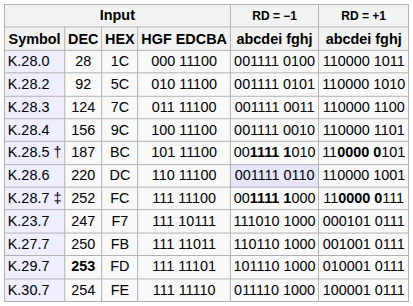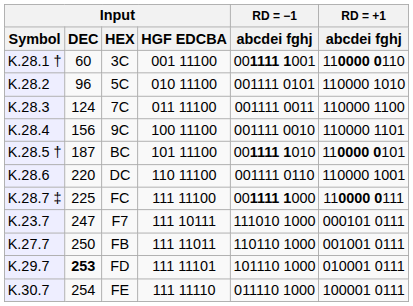 <table class="wikitable" style="text-align:center">
 <tr>
 <th colspan="4">Input</th>
 <th><small>RD = −1</small></th>
 <th><small>RD = +1</small></th>
 </tr>
 <tr>
 <th>Symbol</th>
 <th>DEC</th>
 <th>HEX</th>
 <th>HGF EDCBA</th>
 <th>abcdei fghj</th>
 <th>abcdei fghj</th>
 </tr>
 <tr>
-<td align="left" style="background:#EEEEFF;">K.28.0</td>
-<td>28</td>
-<td>1C</td>
-<td>000 11100</td>
-<td>001111 0100</td>
-<td>110000 1011</td>
+<td align="left" style="background:#EEEEFF;">K.28.1 †</td>
+<td>60</td>
+<td>3C</td>
+<td>001 11100</td>
+<td>00<strong>1111 1</strong>001</td>
+<td>11<strong>0000 0</strong>110</td>
 </tr>
 <tr>
 <td align="left" style="background:#EEEEFF;">K.28.2 </td>
-<td>92</td>
+<td>96</td>
 <td>5C</td>
 <td>010 11100</td>
 <td>001111 0101</td>
 <td>110000 1010</td>
 </tr>
 <tr>
 <td align="left" style="background:#EEEEFF;">K.28.3 </td>
 <td>124</td>
 <td>7C</td>
 <td>011 11100</td>
 <td>001111 0011</td>
 <td>110000 1100</td>
 </tr>
 <tr>
 <td align="left" style="background:#EEEEFF;">K.28.4 </td>
 <td>156</td>
 <td>9C</td>
 <td>100 11100</td>
 <td>001111 0010</td>
 <td>110000 1101</td>
 </tr>
 <tr>
 <td align="left" style="background:#EEEEFF;">K.28.5 †</td>
 <td>187</td>
 <td>BC</td>
 <td>101 11100</td>
 <td>00<strong>1111 1</strong>010</td>
 <td>11<strong>0000 0</strong>101</td>
 </tr>
 <tr>
 <td align="left" style="background:#EEEEFF;">K.28.6 </td>
 <td>220</td>
 <td>DC</td>
 <td>110 11100</td>
-<td style="background: lavender;">001111 0110</td>
+<td>001111 0110</td>
 <td>110000 1001</td>
 </tr>
 <tr>
 <td align="left" style="background:#EEEEFF;">K.28.7 ‡</td>
-<td>252</td>
+<td>225</td>
 <td>FC</td>
 <td>111 11100</td>
 <td>00<strong>1111 1</strong>000</td>
 <td>11<strong>0000 0</strong>111</td>
 </tr>
 <tr>
 <td align="left" style="background:#EEEEFF;">K.23.7 </td>
 <td>247</td>
 <td>F7</td>
 <td>111 10111</td>
 <td>111010 1000</td>
 <td>000101 0111</td>
 </tr>
 <tr>
 <td align="left" style="background:#EEEEFF;">K.27.7 </td>
 <td>250</td>
 <td>FB</td>
 <td>111 11011</td>
 <td>110110 1000</td>
 <td>001001 0111</td>
 </tr>
 <tr>
 <td align="left" style="background:#EEEEFF;">K.29.7 </td>
 <td><strong>253</strong></td>
 <td>FD</td>
 <td>111 11101</td>
 <td>101110 1000</td>
 <td>010001 0111</td>
 </tr>
 <tr>
 <td align="left" style="background:#EEEEFF;">K.30.7 </td>
 <td>254</td>
 <td>FE</td>
 <td>111 11110</td>
 <td>011110 1000</td>
 <td>100001 0111</td>
 </tr>
 </table>
